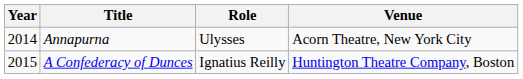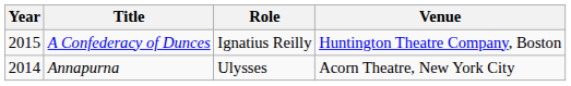 <table class="wikitable sortable">
 <tr>
 <th>Year</th>
 <th>Title</th>
 <th>Role</th>
 <th>Venue</th>
 </tr>
 <tr>
+<td>2015</td>
+<td><em><a href='#'>A Confederacy of Dunces</a></em></td>
+<td>Ignatius Reilly</td>
+<td><a href='#'>Huntington Theatre Company</a>, Boston</td>
+</tr>
+<tr>
 <td>2014</td>
 <td><em>Annapurna</em></td>
 <td>Ulysses</td>
 <td>Acorn Theatre, New York City</td>
 </tr>
-<tr>
-<td>2015</td>
-<td><em><a href='#'>A Confederacy of Dunces</a></em></td>
-<td>Ignatius Reilly</td>
-<td><a href='#'>Huntington Theatre Company</a>, Boston</td>
-</tr>
 </table>
